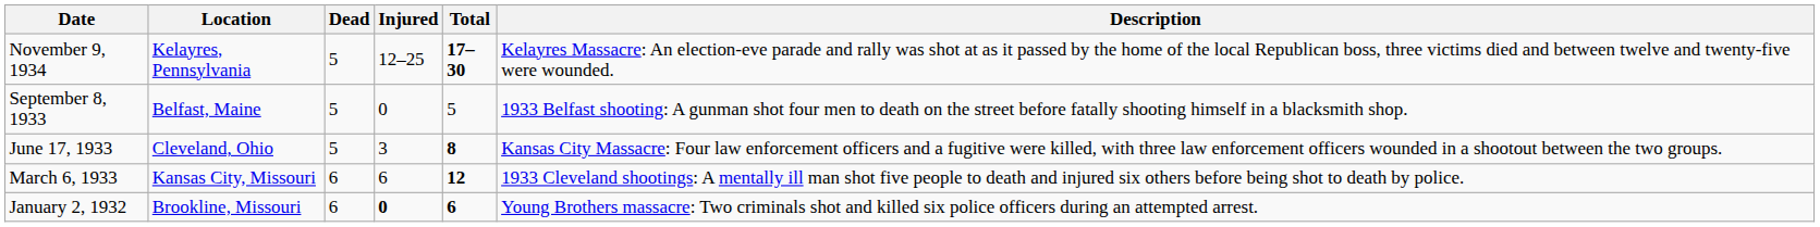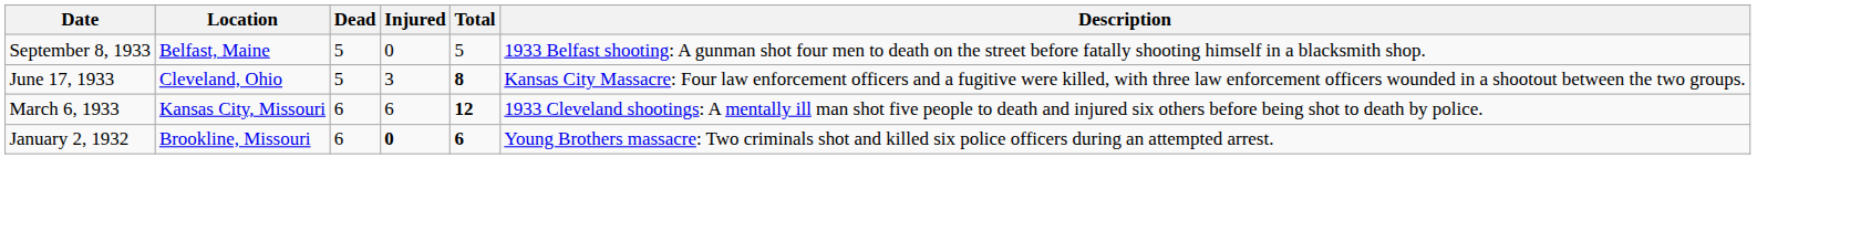 <table class="wikitable sortable">
 <tr>
 <th>Date</th>
 <th>Location</th>
 <th>Dead</th>
 <th>Injured</th>
 <th>Total</th>
 <th>Description</th>
-</tr>
-<tr>
-<td>November 9, 1934</td>
-<td><a href='#'>Kelayres, Pennsylvania</a></td>
-<td>5</td>
-<td>12–25</td>
-<td><strong>17–30</strong></td>
-<td><a href='#'>Kelayres Massacre</a>: An election-eve parade and rally was shot at as it passed by the home of the local Republican boss, three victims died and between twelve and twenty-five were wounded.</td>
 </tr>
 <tr>
 <td>September 8, 1933</td>
 <td><a href='#'>Belfast, Maine</a></td>
 <td>5</td>
 <td>0</td>
 <td>5</td>
 <td><a href='#'>1933 Belfast shooting</a>: A gunman shot four men to death on the street before fatally shooting himself in a blacksmith shop.</td>
 </tr>
 <tr>
 <td>June 17, 1933</td>
 <td><a href='#'>Cleveland, Ohio</a></td>
 <td>5</td>
 <td>3</td>
 <td><strong>8</strong></td>
 <td><a href='#'>Kansas City Massacre</a>: Four law enforcement officers and a fugitive were killed, with three law enforcement officers wounded in a shootout between the two groups.</td>
 </tr>
 <tr>
 <td>March 6, 1933</td>
 <td><a href='#'>Kansas City, Missouri</a></td>
 <td>6</td>
 <td>6</td>
 <td><strong>12</strong></td>
 <td><a href='#'>1933 Cleveland shootings</a>: A <a href='#'>mentally ill</a> man shot five people to death and injured six others before being shot to death by police.</td>
 </tr>
 <tr>
 <td>January 2, 1932</td>
 <td><a href='#'>Brookline, Missouri</a></td>
 <td>6</td>
 <td><strong>0</strong></td>
 <td><strong>6</strong></td>
 <td><a href='#'>Young Brothers massacre</a>: Two criminals shot and killed six police officers during an attempted arrest.</td>
 </tr>
 </table>
